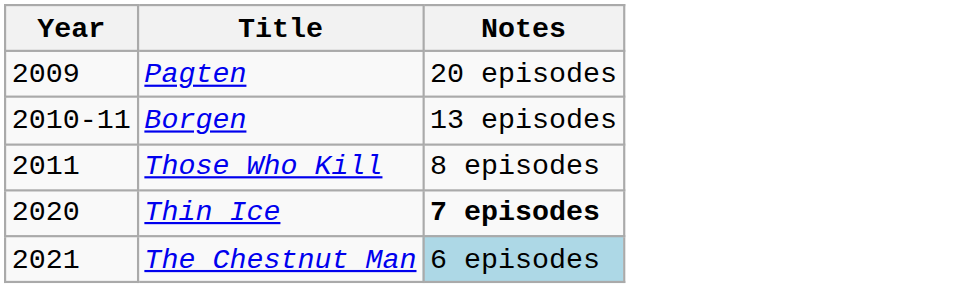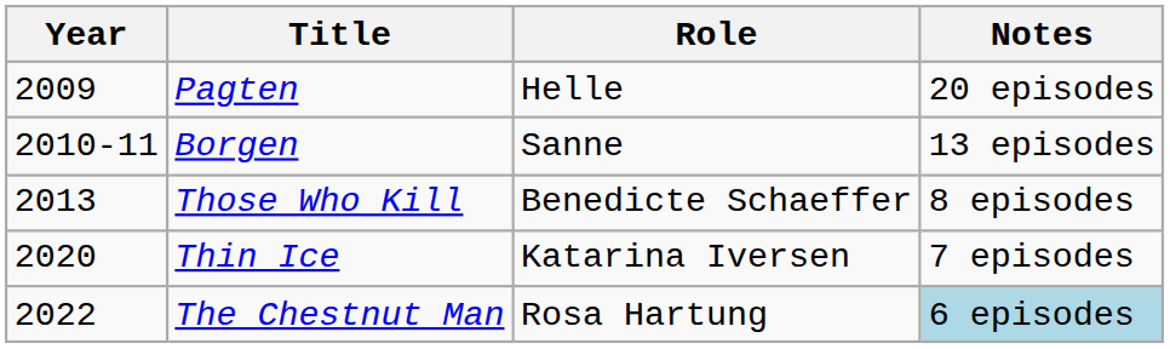 <table class="wikitable sortable">
 <tr>
 <th>Year</th>
 <th>Title</th>
+<th>Role</th>
 <th class="unsortable">Notes</th>
 </tr>
 <tr>
 <td>2009</td>
 <td><em><a href='#'>Pagten</a></em></td>
+<td>Helle</td>
 <td>20 episodes</td>
 </tr>
 <tr>
 <td>2010-11</td>
 <td><em><a href='#'>Borgen</a></em></td>
+<td>Sanne</td>
 <td>13 episodes</td>
 </tr>
 <tr>
-<td>2011</td>
+<td>2013</td>
 <td><em><a href='#'>Those Who Kill</a></em></td>
+<td>Benedicte Schaeffer</td>
 <td>8 episodes</td>
 </tr>
 <tr>
 <td>2020</td>
 <td><em><a href='#'>Thin Ice</a></em></td>
-<td><strong>7 episodes</strong></td>
+<td>Katarina Iversen</td>
+<td>7 episodes</td>
 </tr>
 <tr>
-<td>2021</td>
+<td>2022</td>
 <td><em><a href='#'>The Chestnut Man</a></em></td>
+<td>Rosa Hartung</td>
 <td style="background: lightblue;">6 episodes</td>
 </tr>
 </table>
